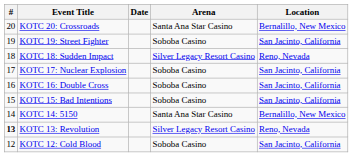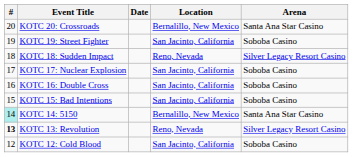 <table class="sortable wikitable succession-box" style="font-size:90%;">
 <tr>
 <th scope="col">#</th>
 <th scope="col">Event Title</th>
 <th scope="col">Date</th>
+<th scope="col">Location</th>
 <th scope="col">Arena</th>
-<th scope="col">Location</th>
 </tr>
 <tr>
 <td align=center>20</td>
 <td><a href='#'>KOTC 20: Crossroads</a></td>
 <td></td>
+<td><a href='#'>Bernalillo, New Mexico</a></td>
 <td>Santa Ana Star Casino</td>
-<td><a href='#'>Bernalillo, New Mexico</a></td>
 </tr>
 <tr>
 <td align=center>19</td>
 <td><a href='#'>KOTC 19: Street Fighter</a></td>
 <td></td>
+<td><a href='#'>San Jacinto, California</a></td>
 <td>Soboba Casino</td>
-<td><a href='#'>San Jacinto, California</a></td>
 </tr>
 <tr>
 <td align=center>18</td>
 <td><a href='#'>KOTC 18: Sudden Impact</a></td>
 <td></td>
+<td><a href='#'>Reno, Nevada</a></td>
 <td><a href='#'>Silver Legacy Resort Casino</a></td>
-<td><a href='#'>Reno, Nevada</a></td>
 </tr>
 <tr>
 <td align=center>17</td>
 <td><a href='#'>KOTC 17: Nuclear Explosion</a></td>
 <td></td>
+<td><a href='#'>San Jacinto, California</a></td>
 <td>Soboba Casino</td>
-<td><a href='#'>San Jacinto, California</a></td>
 </tr>
 <tr>
 <td align=center>16</td>
 <td><a href='#'>KOTC 16: Double Cross</a></td>
 <td></td>
+<td><a href='#'>San Jacinto, California</a></td>
 <td>Soboba Casino</td>
-<td><a href='#'>San Jacinto, California</a></td>
 </tr>
 <tr>
 <td align=center>15</td>
 <td><a href='#'>KOTC 15: Bad Intentions</a></td>
 <td></td>
+<td><a href='#'>San Jacinto, California</a></td>
 <td>Soboba Casino</td>
-<td><a href='#'>San Jacinto, California</a></td>
 </tr>
 <tr>
-<td align=center>14</td>
+<td align=center style="background: paleturquoise;">14</td>
 <td><a href='#'>KOTC 14: 5150</a></td>
 <td></td>
+<td><a href='#'>Bernalillo, New Mexico</a></td>
 <td>Santa Ana Star Casino</td>
-<td><a href='#'>Bernalillo, New Mexico</a></td>
 </tr>
 <tr>
 <td align=center><strong>13</strong></td>
 <td><a href='#'>KOTC 13: Revolution</a></td>
 <td></td>
+<td><a href='#'>Reno, Nevada</a></td>
 <td><a href='#'>Silver Legacy Resort Casino</a></td>
-<td><a href='#'>Reno, Nevada</a></td>
 </tr>
 <tr>
 <td align=center>12</td>
 <td><a href='#'>KOTC 12: Cold Blood</a></td>
 <td></td>
+<td><a href='#'>San Jacinto, California</a></td>
 <td>Soboba Casino</td>
-<td><a href='#'>San Jacinto, California</a></td>
 </tr>
 </table>
